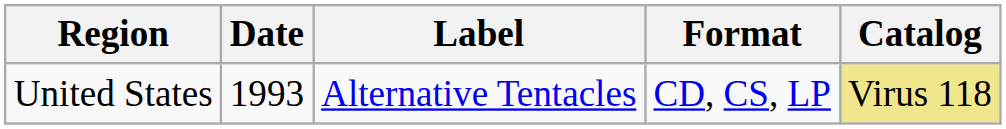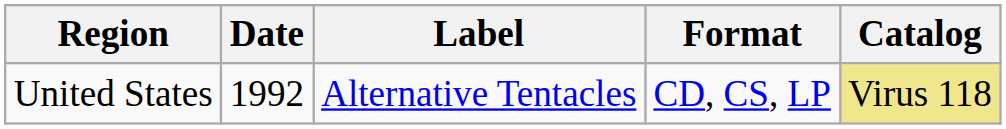 <table class="wikitable">
 <tr>
 <th>Region</th>
 <th>Date</th>
 <th>Label</th>
 <th>Format</th>
 <th>Catalog</th>
 </tr>
 <tr>
 <td>United States</td>
-<td>1993</td>
+<td>1992</td>
 <td><a href='#'>Alternative Tentacles</a></td>
 <td><a href='#'>CD</a>, <a href='#'>CS</a>, <a href='#'>LP</a></td>
 <td style="background: khaki;">Virus 118</td>
 </tr>
 </table>
